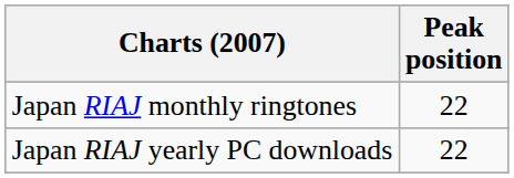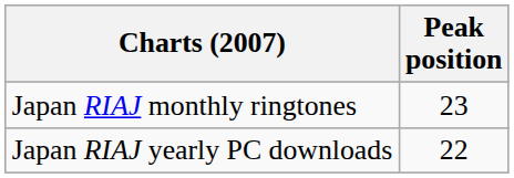 <table class="wikitable sortable">
 <tr>
 <th>Charts (2007)</th>
 <th>Peak<br>position</th>
 </tr>
 <tr>
 <td>Japan <em><a href='#'>RIAJ</a></em> monthly ringtones</td>
-<td align="center">22</td>
+<td align="center">23</td>
 </tr>
 <tr>
 <td>Japan <em>RIAJ</em> yearly PC downloads</td>
 <td align="center">22</td>
 </tr>
 </table>
